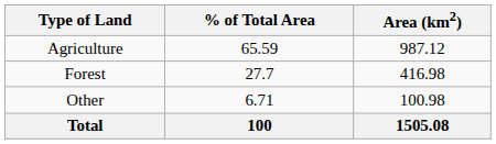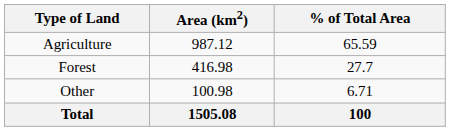 <table class="wikitable sortable" style="text-align:center" width=30%>
 <tr>
 <th>Type of Land</th>
+<th>Area (km<sup>2</sup>)</th>
 <th>% of Total Area</th>
-<th>Area (km<sup>2</sup>)</th>
 </tr>
 <tr>
 <td>Agriculture</td>
+<td>987.12</td>
 <td>65.59</td>
-<td>987.12</td>
 </tr>
 <tr>
 <td>Forest</td>
+<td>416.98</td>
 <td>27.7</td>
-<td>416.98</td>
 </tr>
 <tr>
 <td>Other</td>
+<td>100.98</td>
 <td>6.71</td>
-<td>100.98</td>
 </tr>
 <tr class='sortbottom'>
 <th>Total</th>
+<th>1505.08</th>
 <th>100</th>
-<th>1505.08</th>
 </tr>
 </table>
